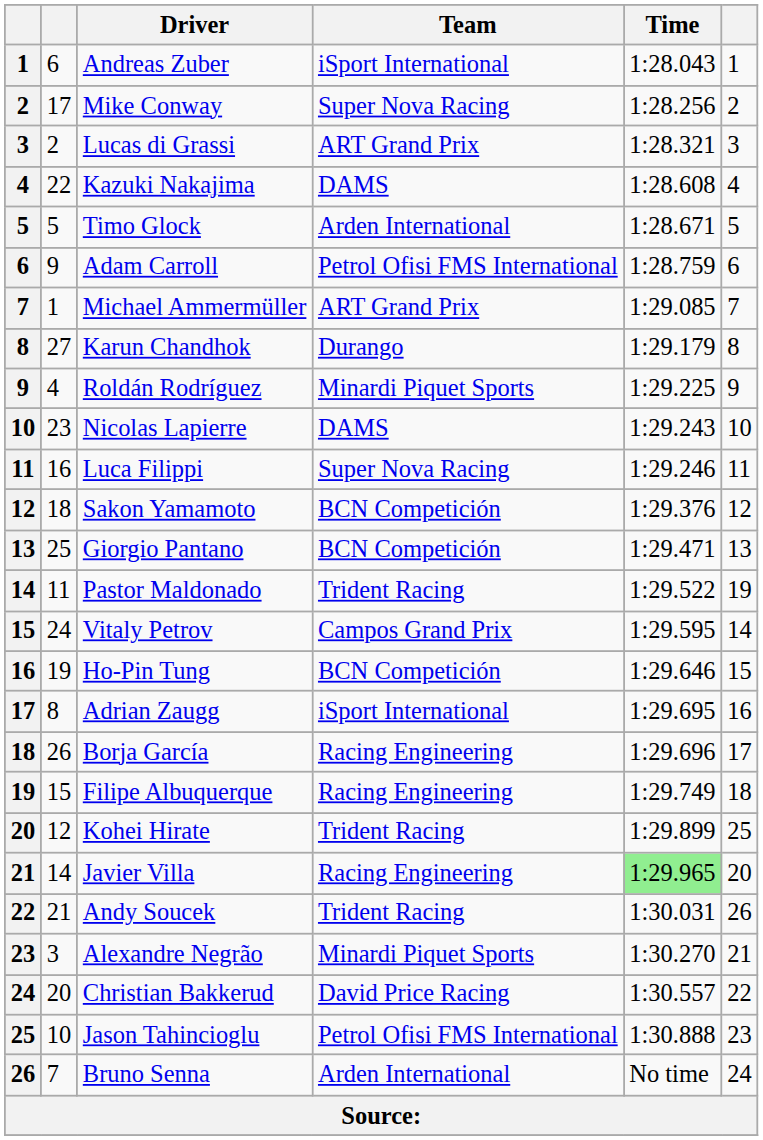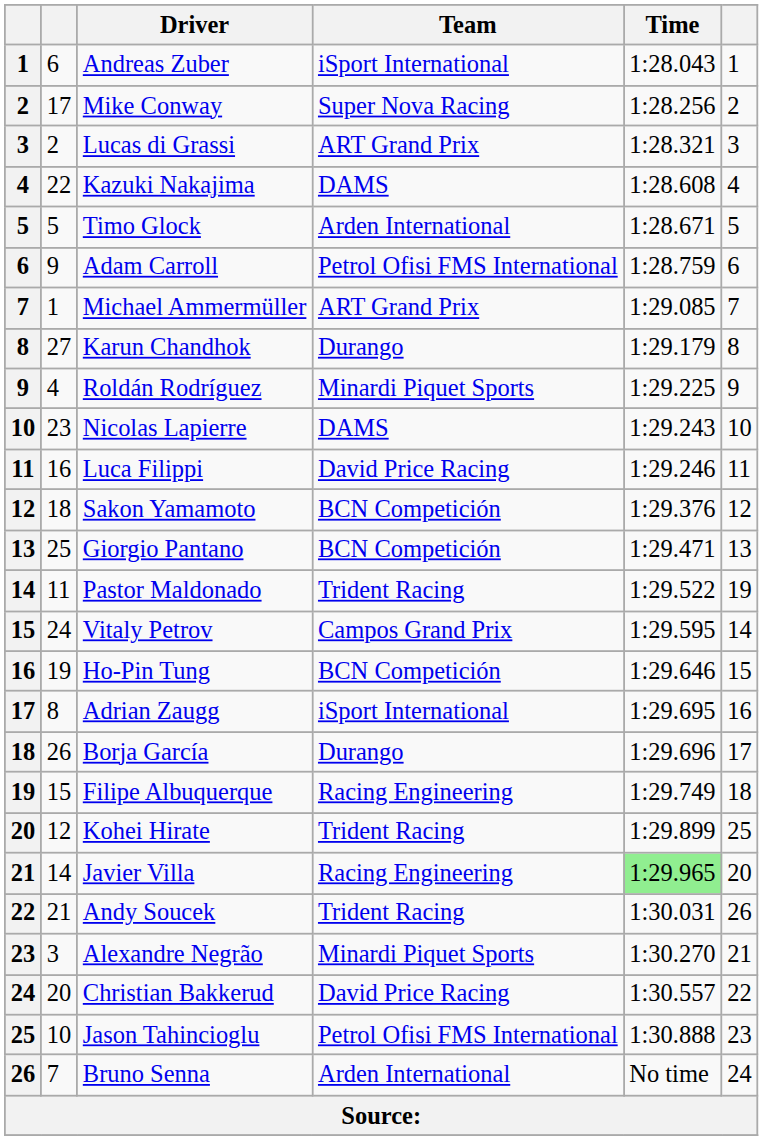 <table class="wikitable" style="font-size:85%">
 <tr>
 <th></th>
 <th></th>
 <th>Driver</th>
 <th>Team</th>
 <th>Time</th>
 <th></th>
 </tr>
 <tr>
 <th>1</th>
 <td>6</td>
 <td> <a href='#'>Andreas Zuber</a></td>
 <td><a href='#'>iSport International</a></td>
 <td>1:28.043</td>
 <td>1</td>
 </tr>
 <tr>
 <th>2</th>
 <td>17</td>
 <td> <a href='#'>Mike Conway</a></td>
 <td><a href='#'>Super Nova Racing</a></td>
 <td>1:28.256</td>
 <td>2</td>
 </tr>
 <tr>
 <th>3</th>
 <td>2</td>
 <td> <a href='#'>Lucas di Grassi</a></td>
 <td><a href='#'>ART Grand Prix</a></td>
 <td>1:28.321</td>
 <td>3</td>
 </tr>
 <tr>
 <th>4</th>
 <td>22</td>
 <td> <a href='#'>Kazuki Nakajima</a></td>
 <td><a href='#'>DAMS</a></td>
 <td>1:28.608</td>
 <td>4</td>
 </tr>
 <tr>
 <th>5</th>
 <td>5</td>
 <td> <a href='#'>Timo Glock</a></td>
 <td><a href='#'>Arden International</a></td>
 <td>1:28.671</td>
 <td>5</td>
 </tr>
 <tr>
 <th>6</th>
 <td>9</td>
 <td> <a href='#'>Adam Carroll</a></td>
 <td><a href='#'>Petrol Ofisi FMS International</a></td>
 <td>1:28.759</td>
 <td>6</td>
 </tr>
 <tr>
 <th>7</th>
 <td>1</td>
 <td> <a href='#'>Michael Ammermüller</a></td>
 <td><a href='#'>ART Grand Prix</a></td>
 <td>1:29.085</td>
 <td>7</td>
 </tr>
 <tr>
 <th>8</th>
 <td>27</td>
 <td> <a href='#'>Karun Chandhok</a></td>
 <td><a href='#'>Durango</a></td>
 <td>1:29.179</td>
 <td>8</td>
 </tr>
 <tr>
 <th>9</th>
 <td>4</td>
 <td> <a href='#'>Roldán Rodríguez</a></td>
 <td><a href='#'>Minardi Piquet Sports</a></td>
 <td>1:29.225</td>
 <td>9</td>
 </tr>
 <tr>
 <th>10</th>
 <td>23</td>
 <td> <a href='#'>Nicolas Lapierre</a></td>
 <td><a href='#'>DAMS</a></td>
 <td>1:29.243</td>
 <td>10</td>
 </tr>
 <tr>
 <th>11</th>
 <td>16</td>
 <td> <a href='#'>Luca Filippi</a></td>
-<td><a href='#'>Super Nova Racing</a></td>
+<td><a href='#'>David Price Racing</a></td>
 <td>1:29.246</td>
 <td>11</td>
 </tr>
 <tr>
 <th>12</th>
 <td>18</td>
 <td> <a href='#'>Sakon Yamamoto</a></td>
 <td><a href='#'>BCN Competición</a></td>
 <td>1:29.376</td>
 <td>12</td>
 </tr>
 <tr>
 <th>13</th>
 <td>25</td>
 <td> <a href='#'>Giorgio Pantano</a></td>
 <td><a href='#'>BCN Competición</a></td>
 <td>1:29.471</td>
 <td>13</td>
 </tr>
 <tr>
 <th>14</th>
 <td>11</td>
 <td> <a href='#'>Pastor Maldonado</a></td>
 <td><a href='#'>Trident Racing</a></td>
 <td>1:29.522</td>
 <td>19</td>
 </tr>
 <tr>
 <th>15</th>
 <td>24</td>
 <td> <a href='#'>Vitaly Petrov</a></td>
 <td><a href='#'>Campos Grand Prix</a></td>
 <td>1:29.595</td>
 <td>14</td>
 </tr>
 <tr>
 <th>16</th>
 <td>19</td>
 <td> <a href='#'>Ho-Pin Tung</a></td>
 <td><a href='#'>BCN Competición</a></td>
 <td>1:29.646</td>
 <td>15</td>
 </tr>
 <tr>
 <th>17</th>
 <td>8</td>
 <td> <a href='#'>Adrian Zaugg</a></td>
 <td><a href='#'>iSport International</a></td>
 <td>1:29.695</td>
 <td>16</td>
 </tr>
 <tr>
 <th>18</th>
 <td>26</td>
 <td> <a href='#'>Borja García</a></td>
-<td><a href='#'>Racing Engineering</a></td>
+<td><a href='#'>Durango</a></td>
 <td>1:29.696</td>
 <td>17</td>
 </tr>
 <tr>
 <th>19</th>
 <td>15</td>
 <td> <a href='#'>Filipe Albuquerque</a></td>
 <td><a href='#'>Racing Engineering</a></td>
 <td>1:29.749</td>
 <td>18</td>
 </tr>
 <tr>
 <th>20</th>
 <td>12</td>
 <td> <a href='#'>Kohei Hirate</a></td>
 <td><a href='#'>Trident Racing</a></td>
 <td>1:29.899</td>
 <td>25</td>
 </tr>
 <tr>
 <th>21</th>
 <td>14</td>
 <td> <a href='#'>Javier Villa</a></td>
 <td><a href='#'>Racing Engineering</a></td>
 <td style="background: lightgreen;">1:29.965</td>
 <td>20</td>
 </tr>
 <tr>
 <th>22</th>
 <td>21</td>
 <td> <a href='#'>Andy Soucek</a></td>
 <td><a href='#'>Trident Racing</a></td>
 <td>1:30.031</td>
 <td>26</td>
 </tr>
 <tr>
 <th>23</th>
 <td>3</td>
 <td> <a href='#'>Alexandre Negrão</a></td>
 <td><a href='#'>Minardi Piquet Sports</a></td>
 <td>1:30.270</td>
 <td>21</td>
 </tr>
 <tr>
 <th>24</th>
 <td>20</td>
 <td> <a href='#'>Christian Bakkerud</a></td>
 <td><a href='#'>David Price Racing</a></td>
 <td>1:30.557</td>
 <td>22</td>
 </tr>
 <tr>
 <th>25</th>
 <td>10</td>
 <td> <a href='#'>Jason Tahincioglu</a></td>
 <td><a href='#'>Petrol Ofisi FMS International</a></td>
 <td>1:30.888</td>
 <td>23</td>
 </tr>
 <tr>
 <th>26</th>
 <td>7</td>
 <td> <a href='#'>Bruno Senna</a></td>
 <td><a href='#'>Arden International</a></td>
 <td>No time</td>
 <td>24</td>
 </tr>
 <tr>
 <th colspan="6">Source:</th>
 </tr>
 <tr>
 </tr>
 </table>
